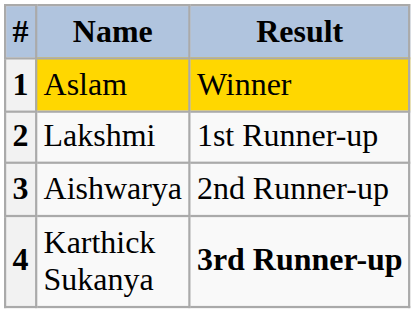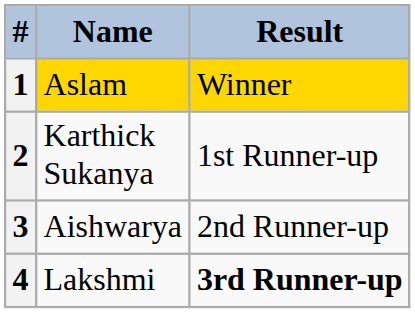 <table class="wikitable" style="text-align:left;font-size:90%";>
 <tr>
 <th style= "background:LightSteelBlue;">#</th>
 <th style= "background:LightSteelBlue;">Name</th>
 <th style= "background:LightSteelBlue;">Result</th>
 </tr>
 <tr>
 <th>1</th>
 <td bgcolor="gold">Aslam</td>
 <td bgcolor="gold">Winner</td>
 </tr>
 <tr>
 <th>2</th>
-<td>Lakshmi</td>
+<td>Karthick<br>Sukanya</td>
 <td>1st Runner-up</td>
 </tr>
 <tr>
 <th>3</th>
 <td>Aishwarya</td>
 <td>2nd Runner-up</td>
 </tr>
 <tr>
 <th>4</th>
-<td>Karthick<br>Sukanya</td>
+<td>Lakshmi</td>
 <td><strong>3rd Runner-up</strong></td>
 </tr>
 </table>
